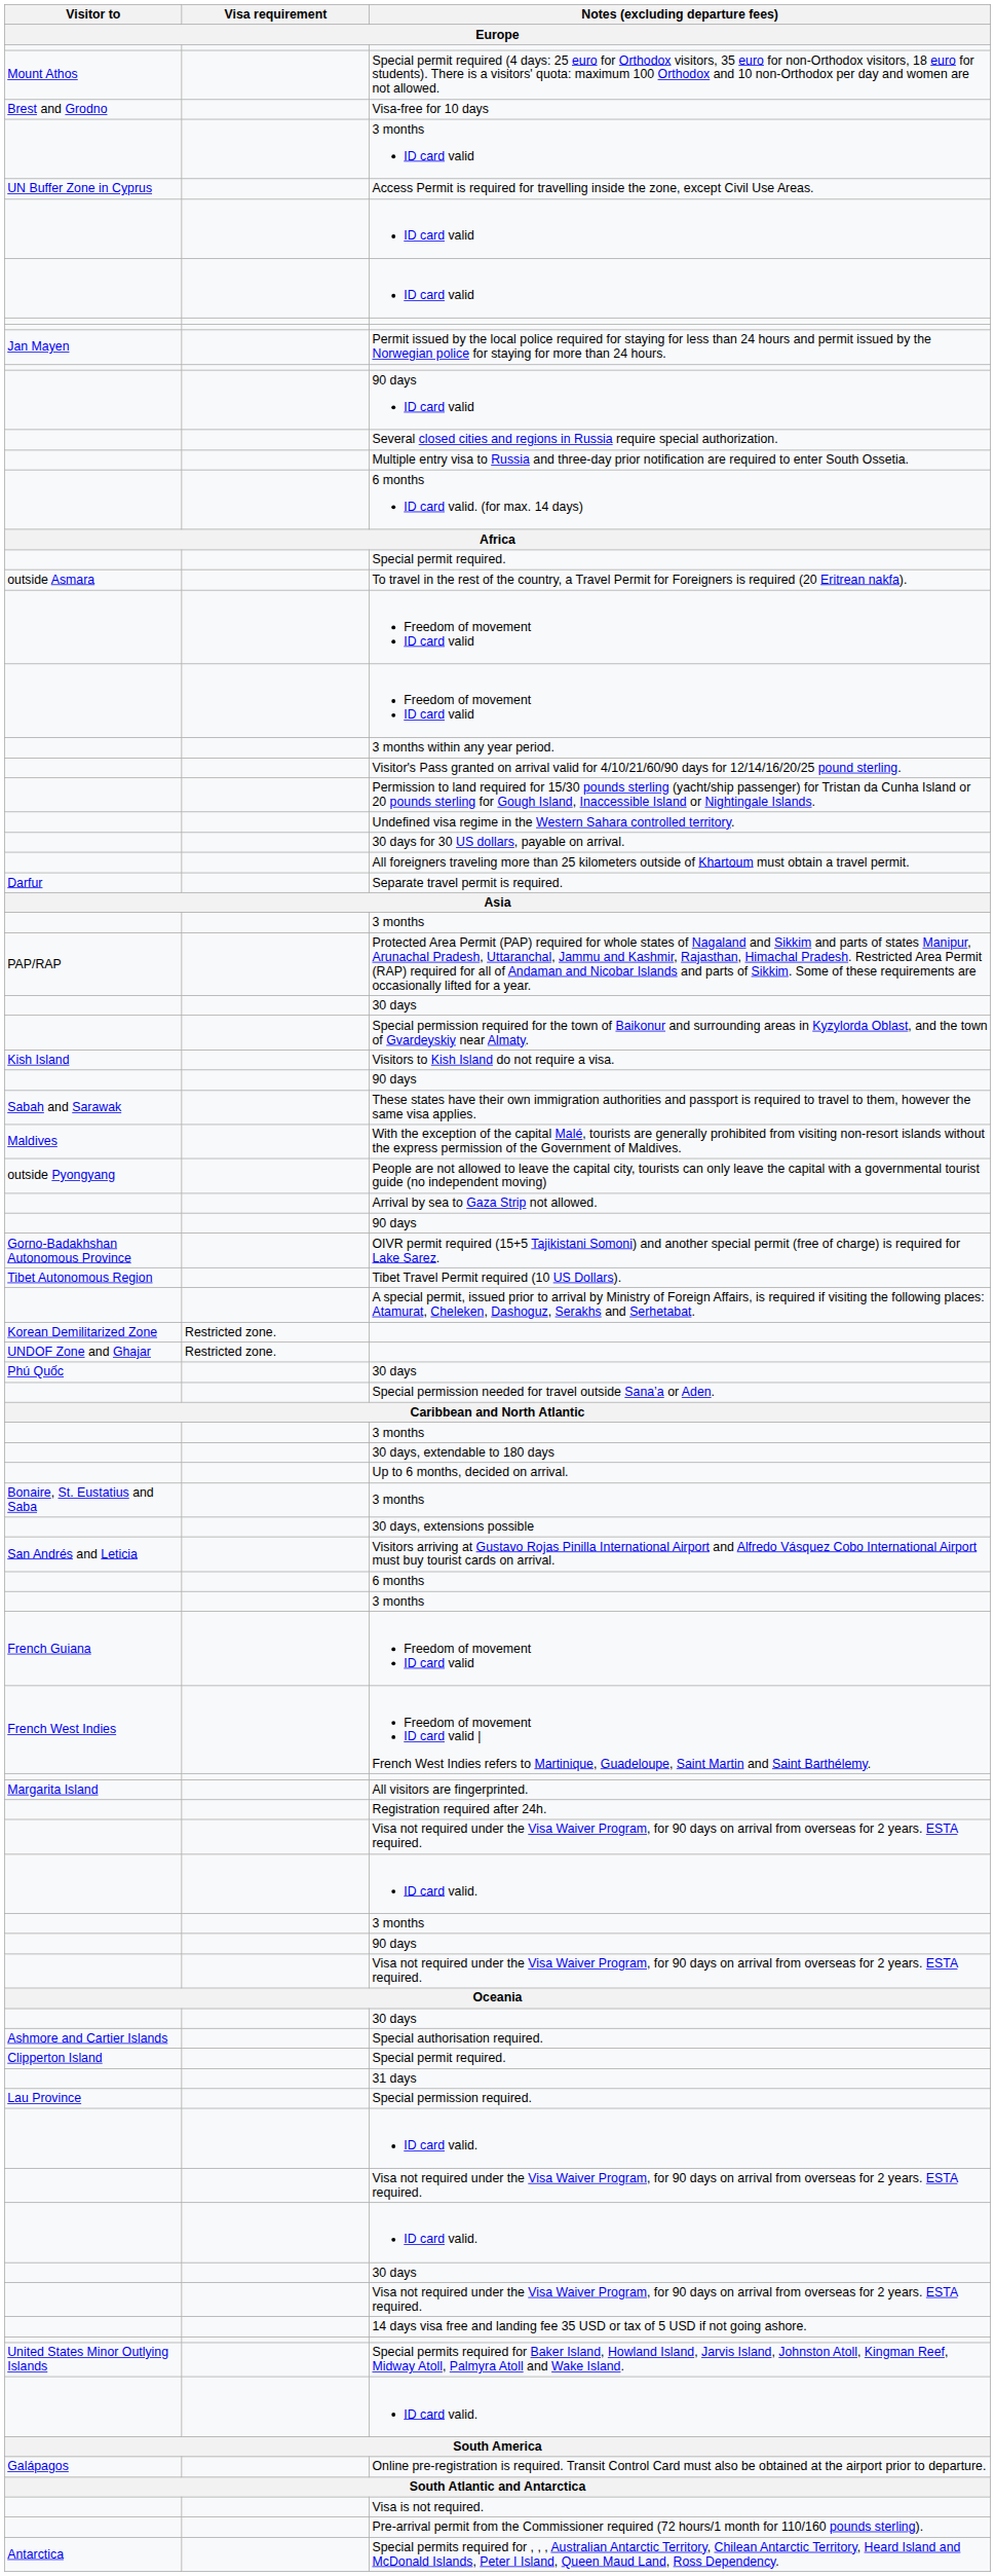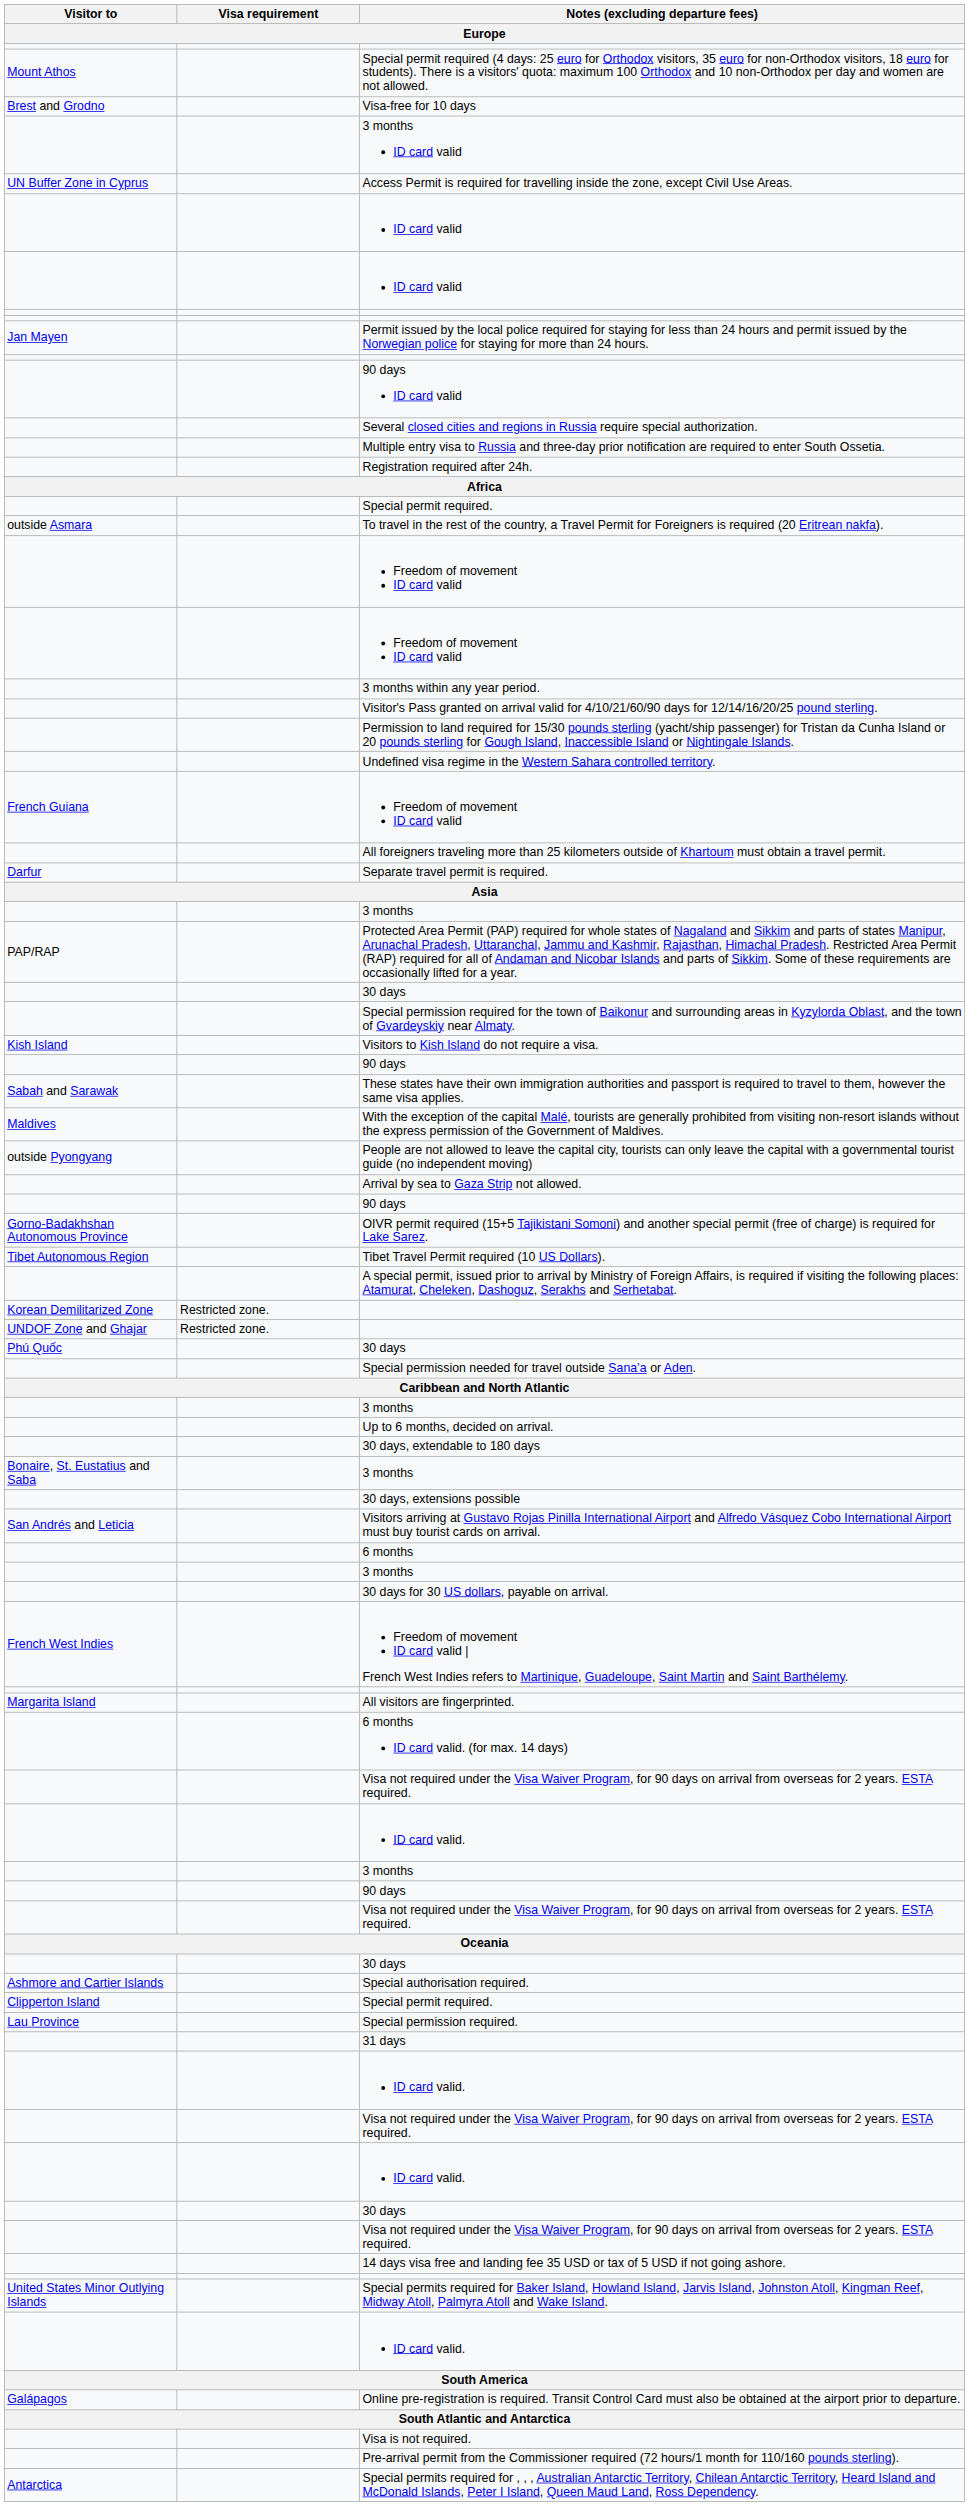 <table class="wikitable sortable sticky-header mw-datatable" style="text-align: left; table-layout: fixed;background:#f8f9faff; ">
 <tr>
 <th style="width:18%;">Visitor to</th>
 <th style="width:19%;">Visa requirement</th>
 <th>Notes (excluding departure fees)</th>
 </tr>
 <tr>
 <th colspan="3">Europe</th>
 </tr>
 <tr>
 <td></td>
 <td></td>
 <td></td>
 </tr>
 <tr>
 <td> <a href='#'>Mount Athos</a></td>
 <td></td>
 <td>Special permit required (4 days: 25 <a href='#'>euro</a> for <a href='#'>Orthodox</a> visitors, 35 <a href='#'>euro</a> for non-Orthodox visitors, 18 <a href='#'>euro</a> for students). There is a visitors' quota: maximum 100 <a href='#'>Orthodox</a> and 10 non-Orthodox per day and women are not allowed.</td>
 </tr>
 <tr>
 <td> <a href='#'>Brest</a> and <a href='#'>Grodno</a></td>
 <td></td>
 <td>Visa-free for 10 days</td>
 </tr>
 <tr>
 <td></td>
 <td></td>
 <td>3 months<br><ul><li><a href='#'>ID card</a> valid</li></ul></td>
 </tr>
 <tr>
 <td> <a href='#'>UN Buffer Zone in Cyprus</a></td>
 <td></td>
 <td>Access Permit is required for travelling inside the zone, except Civil Use Areas.</td>
 </tr>
 <tr>
 <td></td>
 <td></td>
 <td><br><ul><li><a href='#'>ID card</a> valid</li></ul></td>
 </tr>
 <tr>
 <td></td>
 <td></td>
 <td><br><ul><li><a href='#'>ID card</a> valid</li></ul></td>
 </tr>
 <tr>
 <td></td>
 <td></td>
 <td></td>
 </tr>
 <tr>
 <td></td>
 <td></td>
 <td></td>
 </tr>
 <tr>
 <td> <a href='#'>Jan Mayen</a></td>
 <td></td>
 <td>Permit issued by the local police required for staying for less than 24 hours and permit issued by the <a href='#'>Norwegian police</a> for staying for more than 24 hours.</td>
 </tr>
 <tr>
 <td></td>
 <td></td>
 <td></td>
 </tr>
 <tr>
 <td></td>
 <td></td>
 <td>90 days<br><ul><li><a href='#'>ID card</a> valid</li></ul></td>
 </tr>
 <tr>
 <td></td>
 <td></td>
 <td>Several <a href='#'>closed cities and regions in Russia</a> require special authorization.</td>
 </tr>
 <tr>
 <td></td>
 <td></td>
 <td>Multiple entry visa to <a href='#'>Russia</a> and three-day prior notification are required to enter South Ossetia.</td>
 </tr>
 <tr>
 <td></td>
 <td></td>
-<td>6 months<br><ul><li><a href='#'>ID card</a> valid. (for max. 14 days)</li></ul></td>
+<td>Registration required after 24h.</td>
 </tr>
 <tr>
 <th colspan="3">Africa</th>
 </tr>
 <tr>
 <td></td>
 <td></td>
 <td>Special permit required.</td>
 </tr>
 <tr>
 <td> outside <a href='#'>Asmara</a></td>
 <td></td>
 <td>To travel in the rest of the country, a Travel Permit for Foreigners is required (20 <a href='#'>Eritrean nakfa</a>).</td>
 </tr>
 <tr>
 <td></td>
 <td></td>
 <td><br><ul><li>Freedom of movement</li><li><a href='#'>ID card</a> valid</li></ul></td>
 </tr>
 <tr>
 <td></td>
 <td></td>
 <td><br><ul><li>Freedom of movement</li><li><a href='#'>ID card</a> valid</li></ul></td>
 </tr>
 <tr>
 <td></td>
 <td></td>
 <td>3 months within any year period.</td>
 </tr>
 <tr>
 <td></td>
 <td></td>
 <td>Visitor's Pass granted on arrival valid for 4/10/21/60/90 days for 12/14/16/20/25 <a href='#'>pound sterling</a>.</td>
 </tr>
 <tr>
 <td></td>
 <td></td>
 <td>Permission to land required for 15/30 <a href='#'>pounds sterling</a> (yacht/ship passenger) for Tristan da Cunha Island or 20 <a href='#'>pounds sterling</a> for <a href='#'>Gough Island</a>, <a href='#'>Inaccessible Island</a> or <a href='#'>Nightingale Islands</a>.</td>
 </tr>
 <tr>
 <td></td>
 <td></td>
 <td>Undefined visa regime in the <a href='#'>Western Sahara controlled territory</a>.</td>
 </tr>
 <tr>
+<td> <a href='#'>French Guiana</a></td>
 <td></td>
-<td></td>
-<td>30 days for 30 <a href='#'>US dollars</a>, payable on arrival.</td>
+<td><br><ul><li>Freedom of movement</li><li><a href='#'>ID card</a> valid</li></ul></td>
 </tr>
 <tr>
 <td></td>
 <td></td>
 <td>All foreigners traveling more than 25 kilometers outside of <a href='#'>Khartoum</a> must obtain a travel permit.</td>
 </tr>
 <tr>
 <td> <a href='#'>Darfur</a></td>
 <td></td>
 <td>Separate travel permit is required.</td>
 </tr>
 <tr>
 <th colspan="3">Asia</th>
 </tr>
 <tr>
 <td></td>
 <td></td>
 <td>3 months</td>
 </tr>
 <tr>
 <td> PAP/RAP</td>
 <td></td>
 <td>Protected Area Permit (PAP) required for whole states of <a href='#'>Nagaland</a> and <a href='#'>Sikkim</a> and parts of states <a href='#'>Manipur</a>, <a href='#'>Arunachal Pradesh</a>, <a href='#'>Uttaranchal</a>, <a href='#'>Jammu and Kashmir</a>, <a href='#'>Rajasthan</a>, <a href='#'>Himachal Pradesh</a>. Restricted Area Permit (RAP) required for all of <a href='#'>Andaman and Nicobar Islands</a> and parts of <a href='#'>Sikkim</a>. Some of these requirements are occasionally lifted for a year.</td>
 </tr>
 <tr>
 <td></td>
 <td></td>
 <td>30 days</td>
 </tr>
 <tr>
 <td></td>
 <td></td>
 <td>Special permission required for the town of <a href='#'>Baikonur</a> and surrounding areas in <a href='#'>Kyzylorda Oblast</a>, and the town of <a href='#'>Gvardeyskiy</a> near <a href='#'>Almaty</a>.</td>
 </tr>
 <tr>
 <td> <a href='#'>Kish Island</a></td>
 <td></td>
 <td>Visitors to <a href='#'>Kish Island</a> do not require a visa.</td>
 </tr>
 <tr>
 <td></td>
 <td></td>
 <td>90 days</td>
 </tr>
 <tr>
 <td> <a href='#'>Sabah</a> and <a href='#'>Sarawak</a></td>
 <td></td>
 <td>These states have their own immigration authorities and passport is required to travel to them, however the same visa applies.</td>
 </tr>
 <tr>
 <td> <a href='#'>Maldives</a></td>
 <td></td>
 <td>With the exception of the capital <a href='#'>Malé</a>, tourists are generally prohibited from visiting non-resort islands without the express permission of the Government of Maldives.</td>
 </tr>
 <tr>
 <td> outside <a href='#'>Pyongyang</a></td>
 <td></td>
 <td>People are not allowed to leave the capital city, tourists can only leave the capital with a governmental tourist guide (no independent moving)</td>
 </tr>
 <tr>
 <td></td>
 <td></td>
 <td>Arrival by sea to <a href='#'>Gaza Strip</a> not allowed.</td>
 </tr>
 <tr>
 <td></td>
 <td></td>
 <td>90 days</td>
 </tr>
 <tr>
 <td> <a href='#'>Gorno-Badakhshan Autonomous Province</a></td>
 <td></td>
 <td>OIVR permit required (15+5 <a href='#'>Tajikistani Somoni</a>) and another special permit (free of charge) is required for <a href='#'>Lake Sarez</a>.</td>
 </tr>
 <tr>
 <td> <a href='#'>Tibet Autonomous Region</a></td>
 <td></td>
 <td>Tibet Travel Permit required (10 <a href='#'>US Dollars</a>).</td>
 </tr>
 <tr>
 <td></td>
 <td></td>
 <td>A special permit, issued prior to arrival by Ministry of Foreign Affairs, is required if visiting the following places: <a href='#'>Atamurat</a>, <a href='#'>Cheleken</a>, <a href='#'>Dashoguz</a>, <a href='#'>Serakhs</a> and <a href='#'>Serhetabat</a>.</td>
 </tr>
 <tr>
 <td> <a href='#'>Korean Demilitarized Zone</a></td>
 <td>Restricted zone.</td>
 <td></td>
 </tr>
 <tr>
 <td> <a href='#'>UNDOF Zone</a> and <a href='#'>Ghajar</a></td>
 <td>Restricted zone.</td>
 <td></td>
 </tr>
 <tr>
 <td> <a href='#'>Phú Quốc</a></td>
 <td></td>
 <td>30 days</td>
 </tr>
 <tr>
 <td></td>
 <td></td>
 <td>Special permission needed for travel outside <a href='#'>Sana’a</a> or <a href='#'>Aden</a>.</td>
 </tr>
 <tr>
 <th colspan="3">Caribbean and North Atlantic</th>
 </tr>
 <tr>
 <td></td>
 <td></td>
 <td>3 months</td>
 </tr>
 <tr>
 <td></td>
 <td></td>
-<td>30 days, extendable to 180 days</td>
+<td>Up to 6 months, decided on arrival.</td>
 </tr>
 <tr>
 <td></td>
 <td></td>
-<td>Up to 6 months, decided on arrival.</td>
+<td>30 days, extendable to 180 days</td>
 </tr>
 <tr>
 <td> <a href='#'>Bonaire</a>, <a href='#'>St. Eustatius</a> and <a href='#'>Saba</a></td>
 <td></td>
 <td>3 months</td>
 </tr>
 <tr>
 <td></td>
 <td></td>
 <td>30 days, extensions possible</td>
 </tr>
 <tr>
 <td> <a href='#'>San Andrés</a> and <a href='#'>Leticia</a></td>
 <td></td>
 <td>Visitors arriving at <a href='#'>Gustavo Rojas Pinilla International Airport</a> and <a href='#'>Alfredo Vásquez Cobo International Airport</a> must buy tourist cards on arrival.</td>
 </tr>
 <tr>
 <td></td>
 <td></td>
 <td>6 months</td>
 </tr>
 <tr>
 <td></td>
 <td></td>
 <td>3 months</td>
 </tr>
 <tr>
-<td> <a href='#'>French Guiana</a></td>
 <td></td>
-<td><br><ul><li>Freedom of movement</li><li><a href='#'>ID card</a> valid</li></ul></td>
+<td></td>
+<td>30 days for 30 <a href='#'>US dollars</a>, payable on arrival.</td>
 </tr>
 <tr>
 <td> <a href='#'>French West Indies</a></td>
 <td></td>
 <td><br><ul><li>Freedom of movement</li><li><a href='#'>ID card</a> valid |</li></ul>French West Indies refers to <a href='#'>Martinique</a>, <a href='#'>Guadeloupe</a>, <a href='#'>Saint Martin</a> and <a href='#'>Saint Barthélemy</a>.</td>
 </tr>
 <tr>
 <td></td>
 <td></td>
 <td></td>
 </tr>
 <tr>
 <td> <a href='#'>Margarita Island</a></td>
 <td></td>
 <td>All visitors are fingerprinted.</td>
 </tr>
 <tr>
 <td></td>
 <td></td>
-<td>Registration required after 24h.</td>
+<td>6 months<br><ul><li><a href='#'>ID card</a> valid. (for max. 14 days)</li></ul></td>
 </tr>
 <tr>
 <td></td>
 <td></td>
 <td>Visa not required under the <a href='#'>Visa Waiver Program</a>, for 90 days on arrival from overseas for 2 years. <a href='#'>ESTA</a> required.</td>
 </tr>
 <tr>
 <td></td>
 <td></td>
 <td><br><ul><li><a href='#'>ID card</a> valid.</li></ul></td>
 </tr>
 <tr>
 <td></td>
 <td></td>
 <td>3 months</td>
 </tr>
 <tr>
 <td></td>
 <td></td>
 <td>90 days</td>
 </tr>
 <tr>
 <td></td>
 <td></td>
 <td>Visa not required under the <a href='#'>Visa Waiver Program</a>, for 90 days on arrival from overseas for 2 years. <a href='#'>ESTA</a> required.</td>
 </tr>
 <tr>
 <th colspan="3">Oceania</th>
 </tr>
 <tr>
 <td></td>
 <td></td>
 <td>30 days</td>
 </tr>
 <tr>
 <td> <a href='#'>Ashmore and Cartier Islands</a></td>
 <td></td>
 <td>Special authorisation required.</td>
 </tr>
 <tr>
 <td> <a href='#'>Clipperton Island</a></td>
 <td></td>
 <td>Special permit required.</td>
 </tr>
 <tr>
+<td> <a href='#'>Lau Province</a></td>
+<td></td>
+<td>Special permission required.</td>
+</tr>
+<tr>
 <td></td>
 <td></td>
 <td>31 days</td>
-</tr>
-<tr>
-<td> <a href='#'>Lau Province</a></td>
-<td></td>
-<td>Special permission required.</td>
 </tr>
 <tr>
 <td></td>
 <td></td>
 <td><br><ul><li><a href='#'>ID card</a> valid.</li></ul></td>
 </tr>
 <tr>
 <td></td>
 <td></td>
 <td>Visa not required under the <a href='#'>Visa Waiver Program</a>, for 90 days on arrival from overseas for 2 years. <a href='#'>ESTA</a> required.</td>
 </tr>
 <tr>
 <td></td>
 <td></td>
 <td><br><ul><li><a href='#'>ID card</a> valid.</li></ul></td>
 </tr>
 <tr>
 <td></td>
 <td></td>
 <td>30 days</td>
 </tr>
 <tr>
 <td></td>
 <td></td>
 <td>Visa not required under the <a href='#'>Visa Waiver Program</a>, for 90 days on arrival from overseas for 2 years. <a href='#'>ESTA</a> required.</td>
 </tr>
 <tr>
 <td></td>
 <td></td>
 <td>14 days visa free and landing fee 35 USD or tax of 5 USD if not going ashore.</td>
 </tr>
 <tr>
 <td></td>
 <td></td>
 <td></td>
 </tr>
 <tr>
 <td> <a href='#'>United States Minor Outlying Islands</a></td>
 <td></td>
 <td>Special permits required for <a href='#'>Baker Island</a>, <a href='#'>Howland Island</a>, <a href='#'>Jarvis Island</a>, <a href='#'>Johnston Atoll</a>, <a href='#'>Kingman Reef</a>, <a href='#'>Midway Atoll</a>, <a href='#'>Palmyra Atoll</a> and <a href='#'>Wake Island</a>.</td>
 </tr>
 <tr>
 <td></td>
 <td></td>
 <td><br><ul><li><a href='#'>ID card</a> valid.</li></ul></td>
 </tr>
 <tr>
 <th colspan="3">South America</th>
 </tr>
 <tr>
 <td> <a href='#'>Galápagos</a></td>
 <td></td>
 <td>Online pre-registration is required. Transit Control Card must also be obtained at the airport prior to departure.</td>
 </tr>
 <tr>
 <th colspan="3">South Atlantic and Antarctica</th>
 </tr>
 <tr>
 <td></td>
 <td></td>
 <td>Visa is not required.</td>
 </tr>
 <tr>
 <td></td>
 <td></td>
 <td>Pre-arrival permit from the Commissioner required (72 hours/1 month for 110/160 <a href='#'>pounds sterling</a>).</td>
 </tr>
 <tr>
 <td><a href='#'>Antarctica</a></td>
 <td></td>
 <td>Special permits required for , , ,  <a href='#'>Australian Antarctic Territory</a>,  <a href='#'>Chilean Antarctic Territory</a>,  <a href='#'>Heard Island and McDonald Islands</a>,  <a href='#'>Peter I Island</a>,  <a href='#'>Queen Maud Land</a>,  <a href='#'>Ross Dependency</a>.</td>
 </tr>
 </table>
